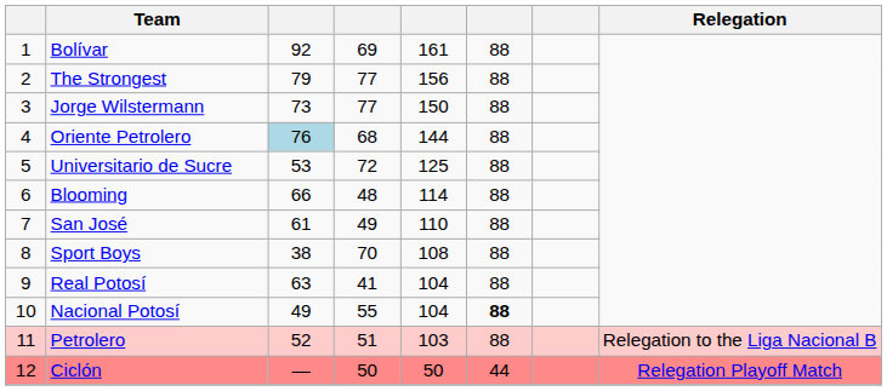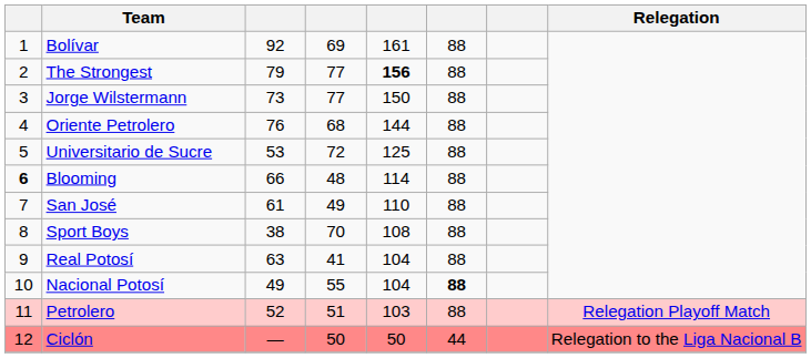 <table class="wikitable" style="text-align: center;">
 <tr>
 <th width=28><br></th>
 <th width=185>Team</th>
 <th width=50></th>
 <th width=50></th>
 <th width=50></th>
 <th width=50></th>
 <th width=50><br></th>
 <th>Relegation</th>
 </tr>
 <tr>
 <td>1</td>
 <td align="left"><a href='#'>Bolívar</a></td>
 <td>92</td>
 <td>69</td>
 <td>161</td>
 <td>88</td>
 <td><strong></strong></td>
 </tr>
 <tr>
 <td>2</td>
 <td align="left"><a href='#'>The Strongest</a></td>
 <td>79</td>
 <td>77</td>
-<td>156</td>
+<td><strong>156</strong></td>
 <td>88</td>
 <td><strong></strong></td>
 </tr>
 <tr>
 <td>3</td>
 <td align="left"><a href='#'>Jorge Wilstermann</a></td>
 <td>73</td>
 <td>77</td>
 <td>150</td>
 <td>88</td>
 <td><strong></strong></td>
 </tr>
 <tr>
 <td>4</td>
 <td align="left"><a href='#'>Oriente Petrolero</a></td>
-<td style="background: lightblue;">76</td>
+<td>76</td>
 <td>68</td>
 <td>144</td>
 <td>88</td>
 <td><strong></strong></td>
 </tr>
 <tr>
 <td>5</td>
 <td align="left"><a href='#'>Universitario de Sucre</a></td>
 <td>53</td>
 <td>72</td>
 <td>125</td>
 <td>88</td>
 <td><strong></strong></td>
 </tr>
 <tr>
-<td>6</td>
+<td><strong>6</strong></td>
 <td align="left"><a href='#'>Blooming</a></td>
 <td>66</td>
 <td>48</td>
 <td>114</td>
 <td>88</td>
 <td><strong></strong></td>
 </tr>
 <tr>
 <td>7</td>
 <td align="left"><a href='#'>San José</a></td>
 <td>61</td>
 <td>49</td>
 <td>110</td>
 <td>88</td>
 <td><strong></strong></td>
 </tr>
 <tr>
 <td>8</td>
 <td align="left"><a href='#'>Sport Boys</a></td>
 <td>38</td>
 <td>70</td>
 <td>108</td>
 <td>88</td>
 <td><strong></strong></td>
 </tr>
 <tr>
 <td>9</td>
 <td align="left"><a href='#'>Real Potosí</a></td>
 <td>63</td>
 <td>41</td>
 <td>104</td>
 <td>88</td>
 <td><strong></strong></td>
 </tr>
 <tr>
 <td>10</td>
 <td align="left"><a href='#'>Nacional Potosí</a></td>
 <td>49</td>
 <td>55</td>
 <td>104</td>
 <td><strong>88</strong></td>
 <td><strong></strong></td>
 </tr>
 <tr bgcolor=#FFCCCC>
 <td>11</td>
 <td align="left"><a href='#'>Petrolero</a></td>
 <td>52</td>
 <td>51</td>
 <td>103</td>
 <td>88</td>
 <td><strong></strong></td>
-<td rowspan=1>Relegation to the <a href='#'>Liga Nacional B</a></td>
+<td rowspan=1><a href='#'>Relegation Playoff Match</a></td>
 </tr>
 <tr bgcolor=#FF8888>
 <td>12</td>
 <td align="left"><a href='#'>Ciclón</a></td>
 <td>—</td>
 <td>50</td>
 <td>50</td>
 <td>44</td>
 <td><strong></strong></td>
-<td rowspan=1><a href='#'>Relegation Playoff Match</a></td>
+<td rowspan=1>Relegation to the <a href='#'>Liga Nacional B</a></td>
 </tr>
 <tr>
 </tr>
 </table>
